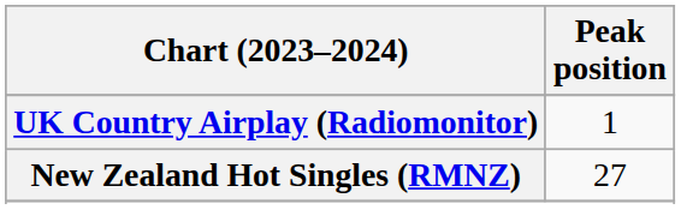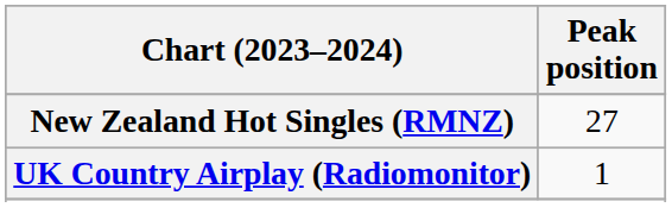 <table class="wikitable sortable plainrowheaders" style="text-align:center">
 <tr>
 <th scope="col">Chart (2023–2024)</th>
 <th scope="col">Peak<br>position</th>
 </tr>
 <tr>
 </tr>
 <tr>
 </tr>
 <tr>
+<th scope="row">New Zealand Hot Singles (<a href='#'>RMNZ</a>)</th>
+<td>27</td>
+</tr>
+<tr>
 <th scope="row"><a href='#'>UK Country Airplay</a> (<a href='#'>Radiomonitor</a>)</th>
 <td>1</td>
-</tr>
-<tr>
-<th scope="row">New Zealand Hot Singles (<a href='#'>RMNZ</a>)</th>
-<td>27</td>
 </tr>
 <tr>
 </tr>
 <tr>
 </tr>
 <tr>
 </tr>
 </table>
